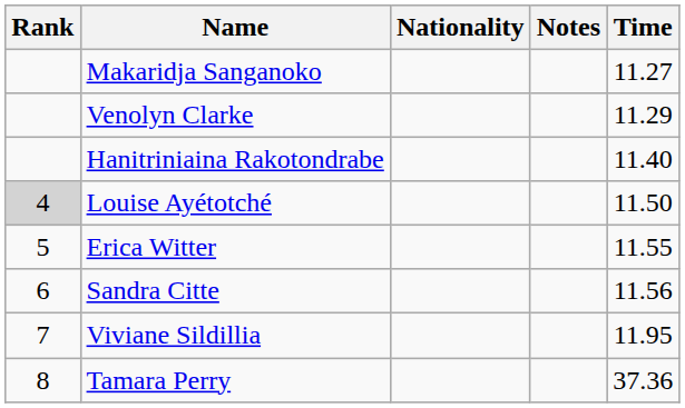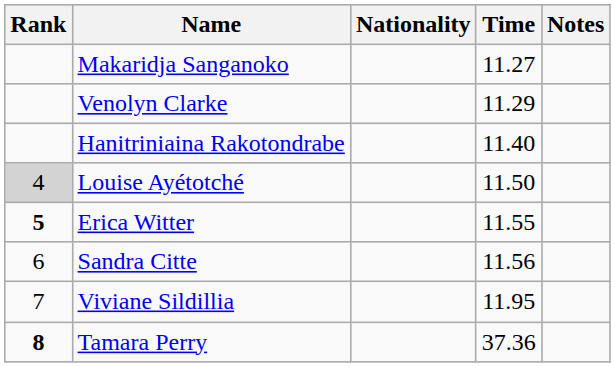 <table class="wikitable sortable" style="text-align:center;font-size:95%">
 <tr>
 <th>Rank</th>
 <th>Name</th>
 <th>Nationality</th>
+<th>Time</th>
 <th>Notes</th>
-<th>Time</th>
 </tr>
 <tr>
 <td></td>
 <td align=left><a href='#'>Makaridja Sanganoko</a></td>
 <td align=left></td>
+<td>11.27</td>
 <td></td>
-<td>11.27</td>
 </tr>
 <tr>
 <td></td>
 <td align=left><a href='#'>Venolyn Clarke</a></td>
 <td align=left></td>
+<td>11.29</td>
 <td></td>
-<td>11.29</td>
 </tr>
 <tr>
 <td></td>
 <td align=left><a href='#'>Hanitriniaina Rakotondrabe</a></td>
 <td align=left></td>
+<td>11.40</td>
 <td></td>
-<td>11.40</td>
 </tr>
 <tr>
 <td style="background: lightgrey;">4</td>
 <td align=left><a href='#'>Louise Ayétotché</a></td>
 <td align=left></td>
+<td>11.50</td>
 <td></td>
-<td>11.50</td>
 </tr>
 <tr>
-<td>5</td>
+<td><strong>5</strong></td>
 <td align=left><a href='#'>Erica Witter</a></td>
 <td align=left></td>
+<td>11.55</td>
 <td></td>
-<td>11.55</td>
 </tr>
 <tr>
 <td>6</td>
 <td align=left><a href='#'>Sandra Citte</a></td>
 <td align=left></td>
+<td>11.56</td>
 <td></td>
-<td>11.56</td>
 </tr>
 <tr>
 <td>7</td>
 <td align=left><a href='#'>Viviane Sildillia</a></td>
 <td align=left></td>
+<td>11.95</td>
 <td></td>
-<td>11.95</td>
 </tr>
 <tr>
-<td>8</td>
+<td><strong>8</strong></td>
 <td align=left><a href='#'>Tamara Perry</a></td>
 <td align=left></td>
+<td>37.36</td>
 <td></td>
-<td>37.36</td>
 </tr>
 </table>
